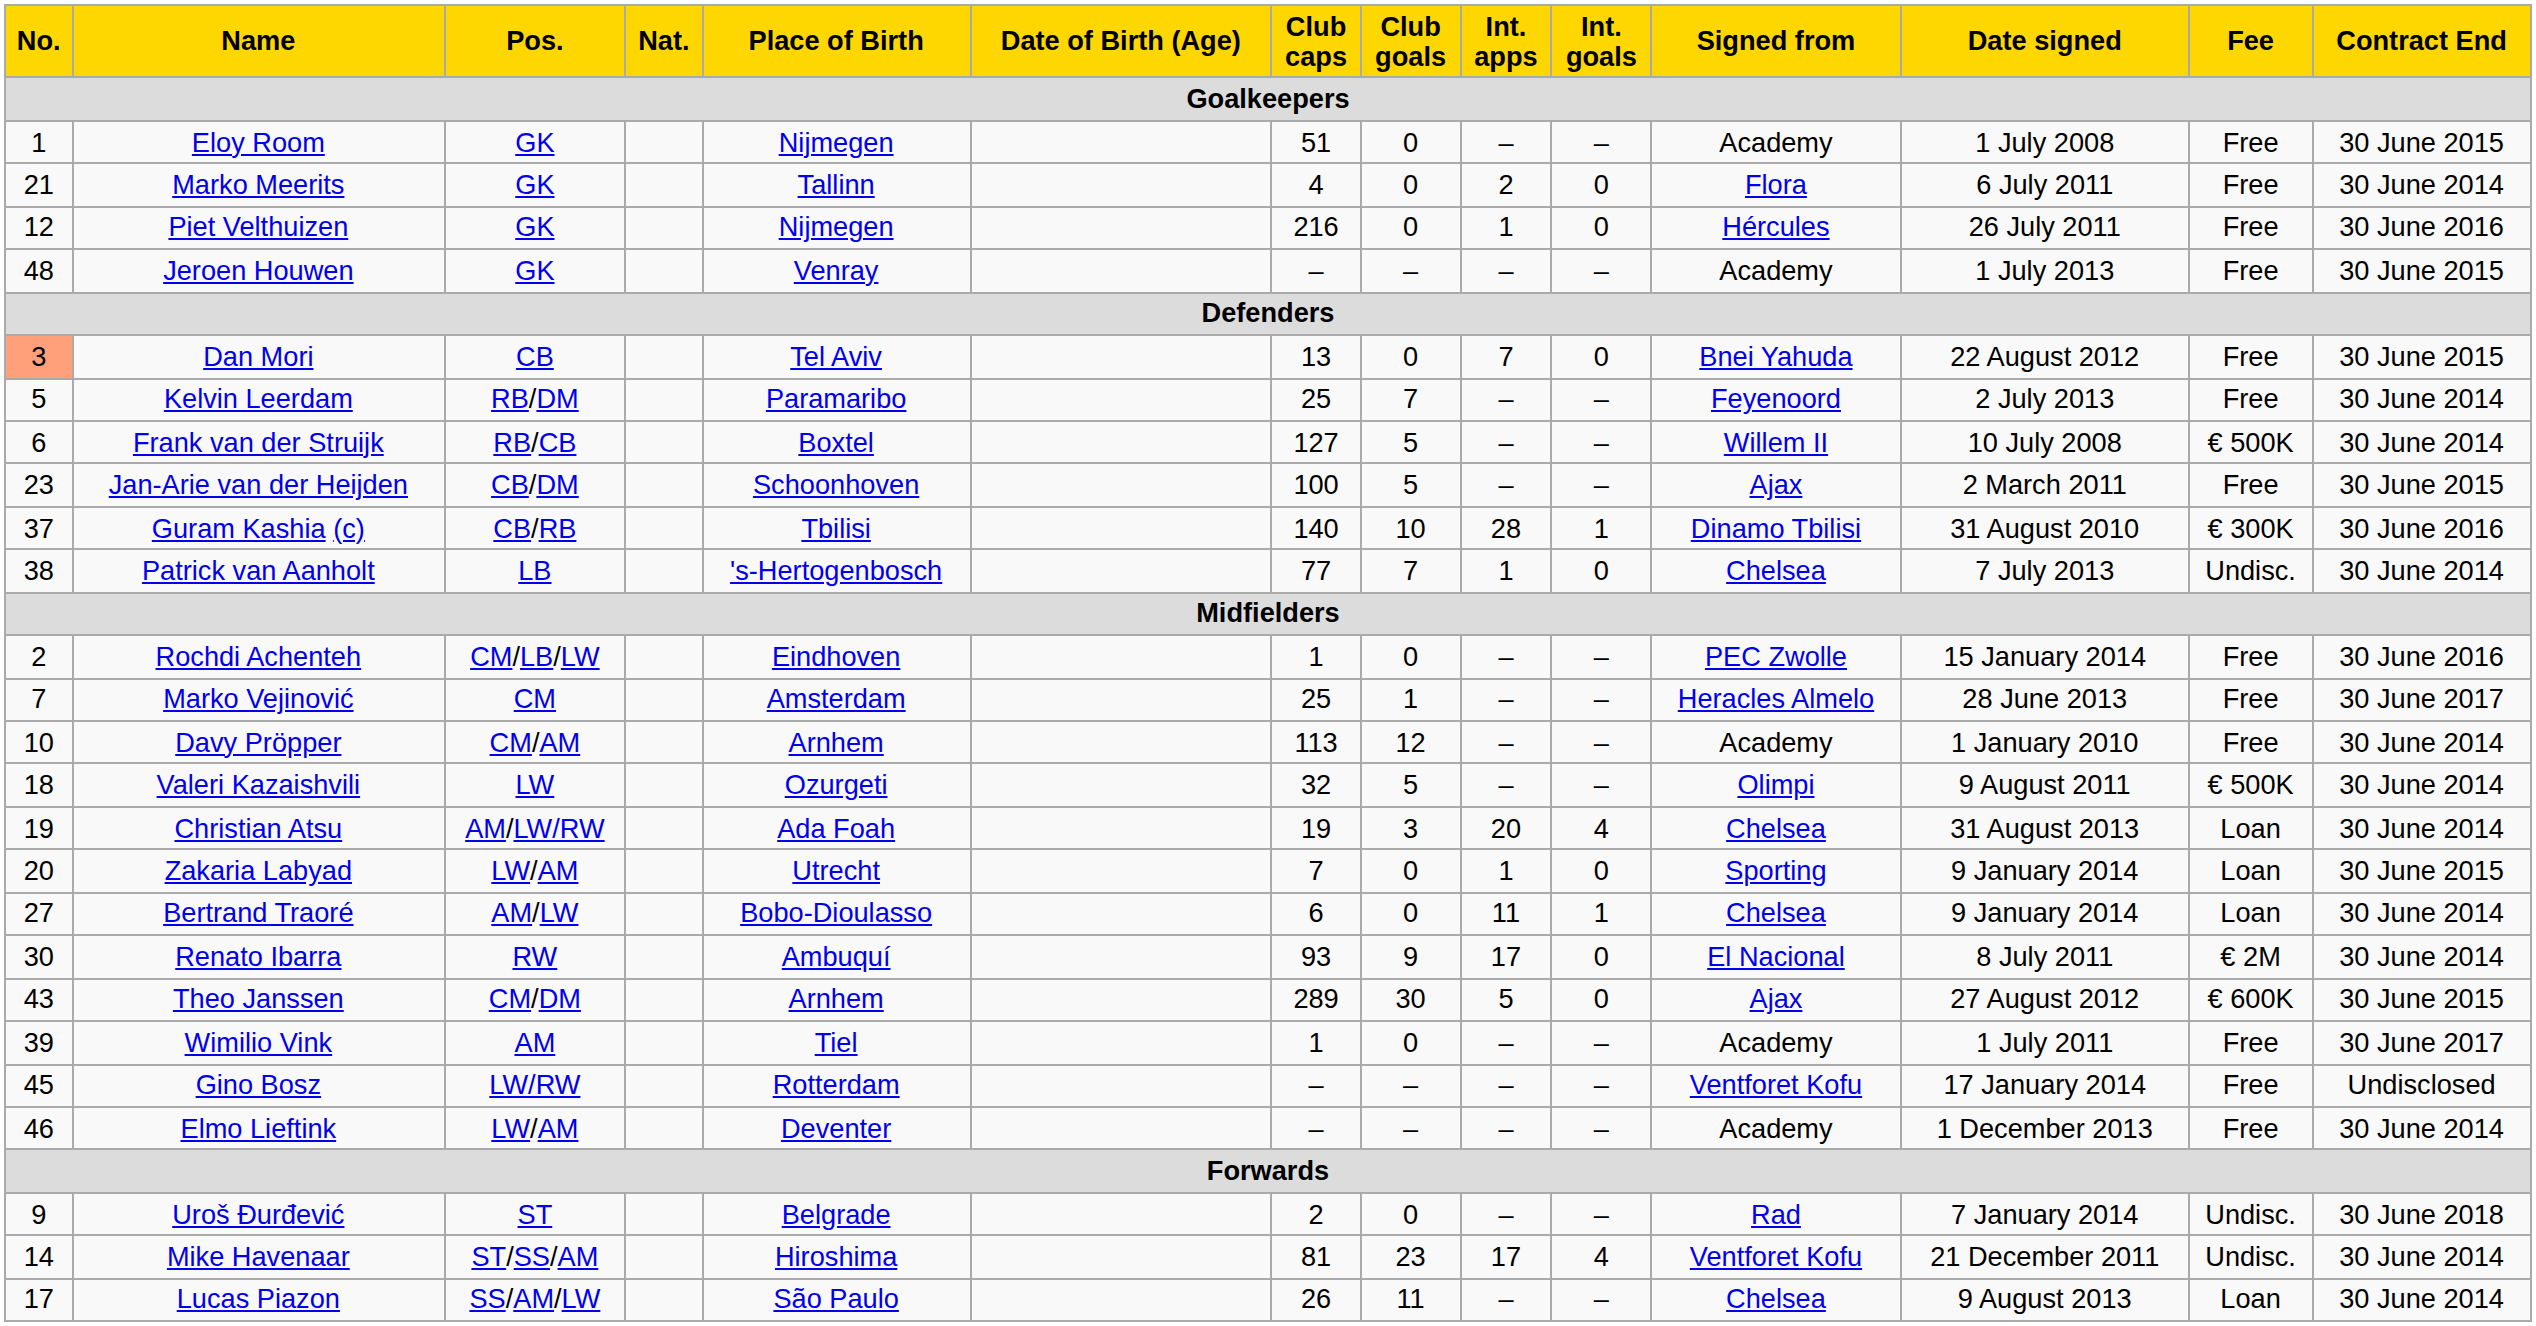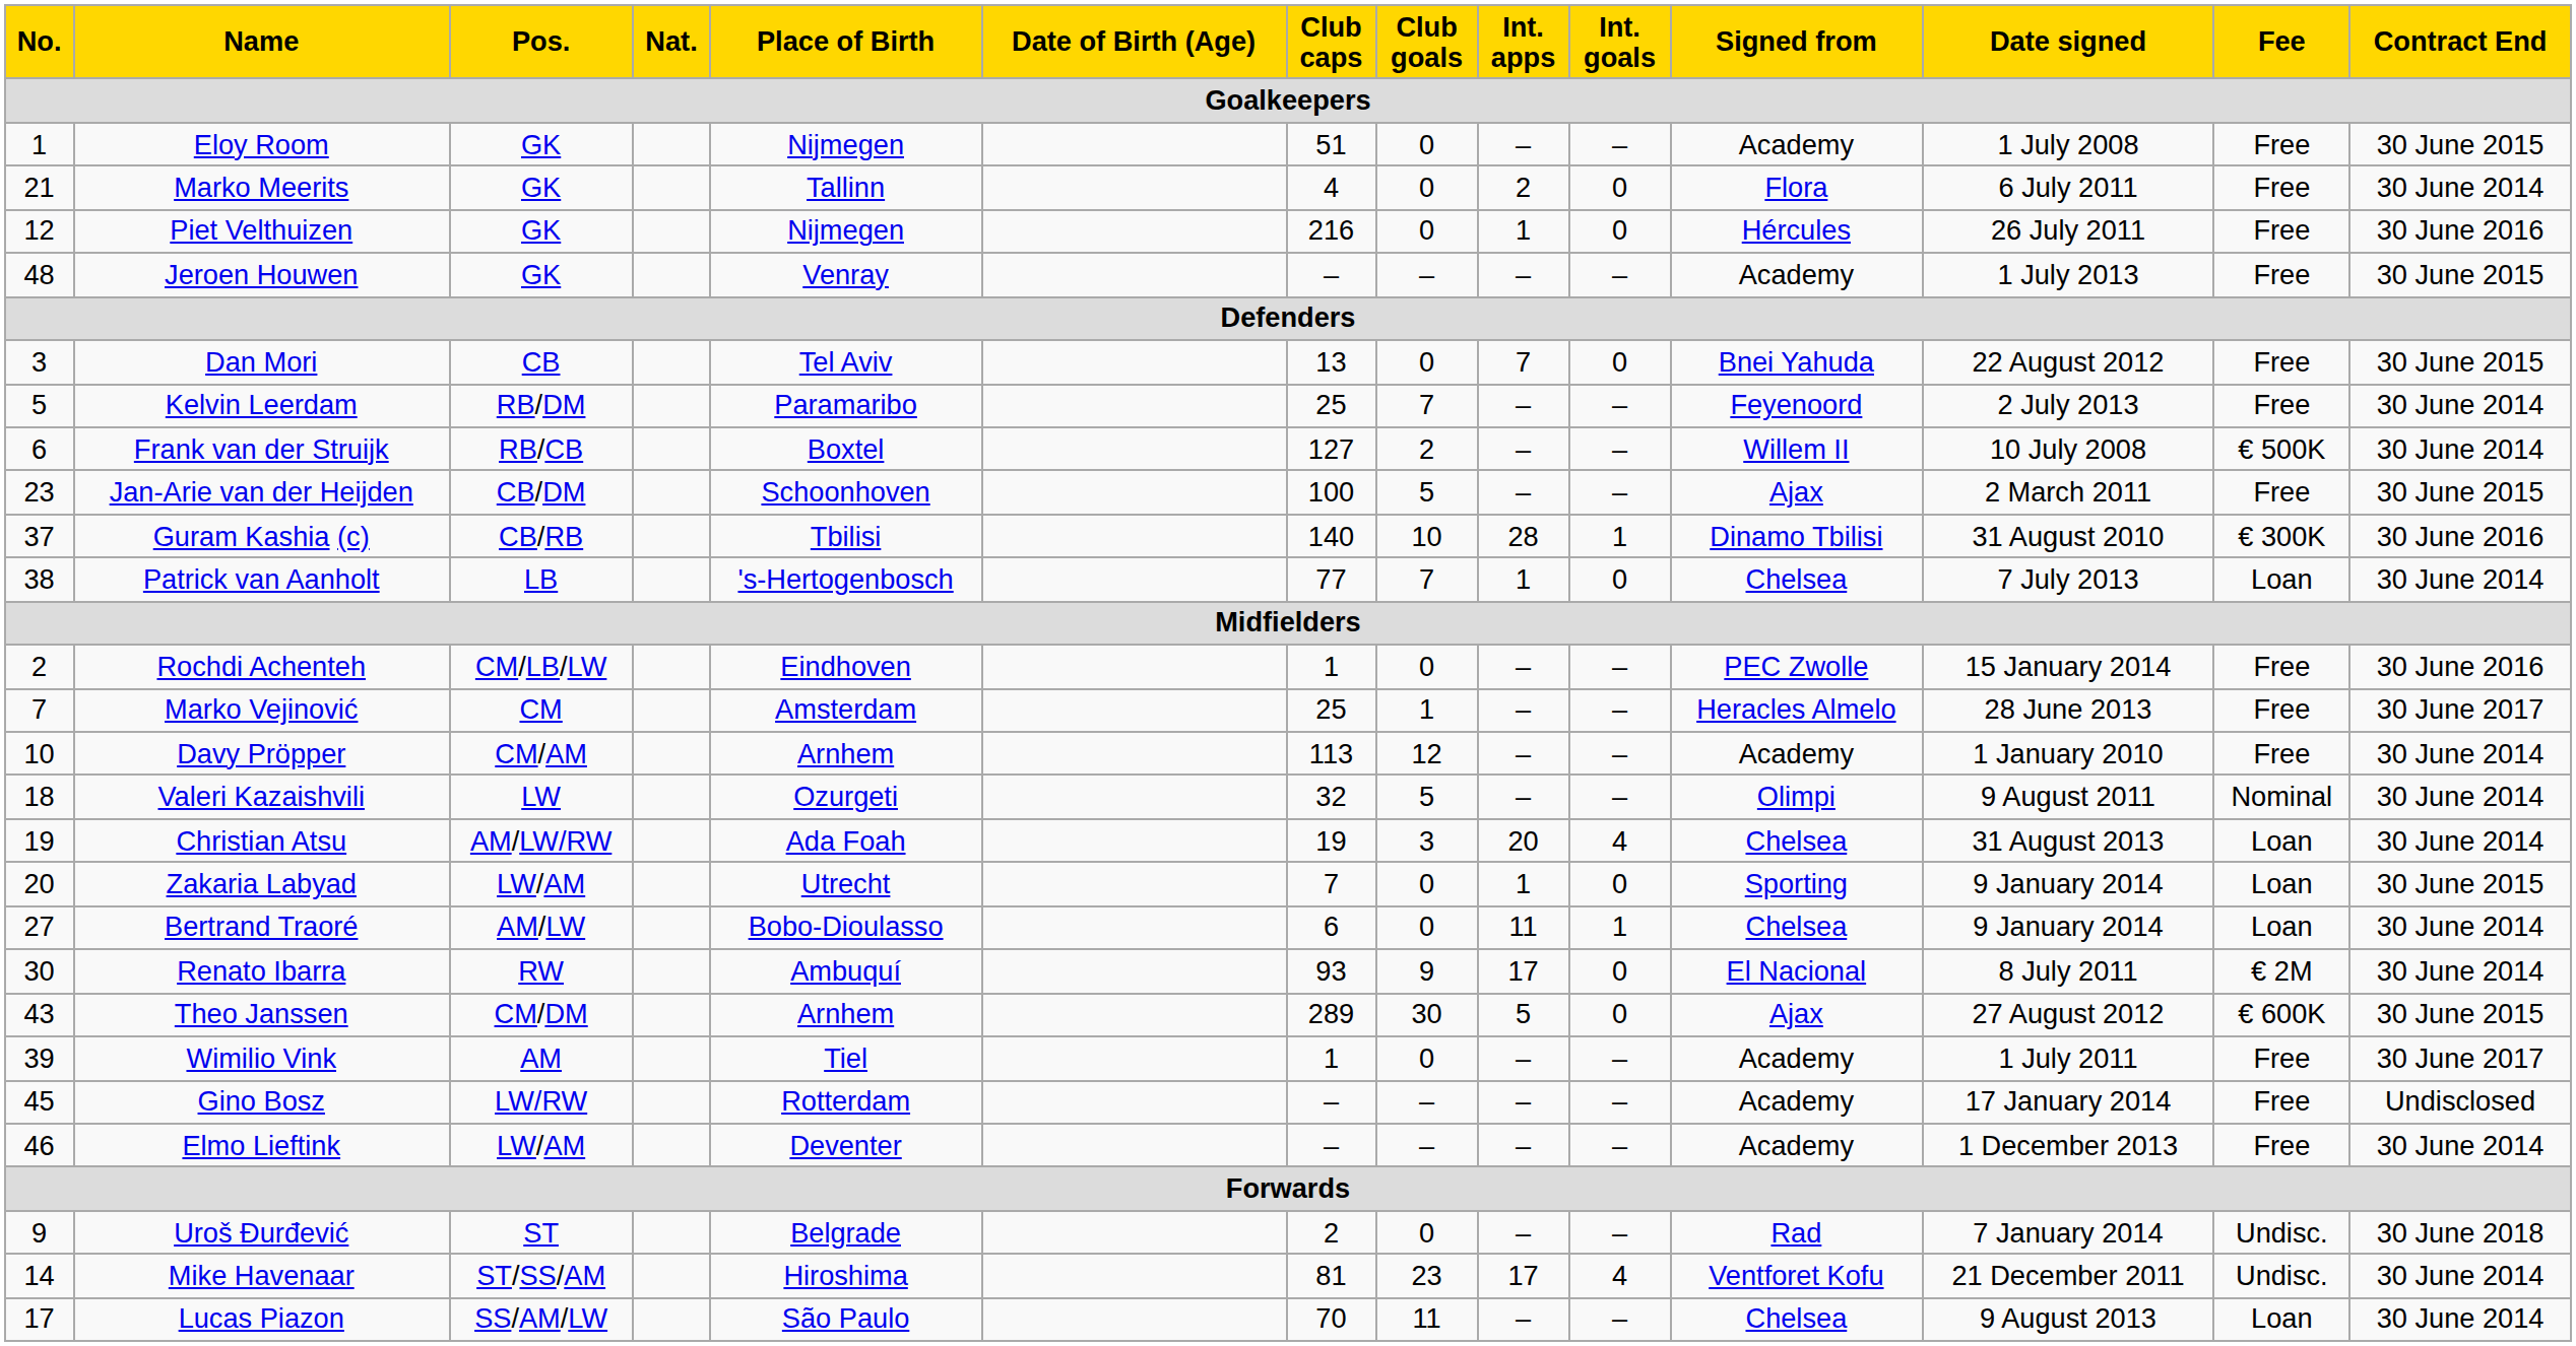 <table class="wikitable" style="text-align:center; font-size:85%; width:100%;">
 <tr>
 <th style="background:#FFD700; color:#000000; text-align:center;">No.</th>
 <th style="background:#FFD700; color:#000000; text-align:center;">Name</th>
 <th style="background:#FFD700; color:#000000; text-align:center;">Pos.</th>
 <th style="background:#FFD700; color:#000000; text-align:center;">Nat.</th>
 <th style="background:#FFD700; color:#000000; text-align:center;">Place of Birth</th>
 <th style="background:#FFD700; color:#000000; text-align:center;">Date of Birth (Age)</th>
 <th style="background:#FFD700; color:#000000; text-align:center;">Club<br>caps</th>
 <th style="background:#FFD700; color:#000000; text-align:center;">Club<br>goals</th>
 <th style="background:#FFD700; color:#000000; text-align:center;">Int.<br>apps</th>
 <th style="background:#FFD700; color:#000000; text-align:center;">Int.<br>goals</th>
 <th style="background:#FFD700; color:#000000; text-align:center;">Signed from</th>
 <th style="background:#FFD700; color:#000000; text-align:center;">Date signed</th>
 <th style="background:#FFD700; color:#000000; text-align:center;">Fee</th>
 <th style="background:#FFD700; color:#000000; text-align:center;">Contract End</th>
 </tr>
 <tr>
 <th colspan="14" style="background:#dcdcdc; text-align:center;">Goalkeepers</th>
 </tr>
 <tr>
 <td>1</td>
 <td><a href='#'>Eloy Room</a></td>
 <td><a href='#'>GK</a></td>
 <td></td>
 <td><a href='#'>Nijmegen</a></td>
 <td></td>
 <td>51</td>
 <td>0</td>
 <td>–</td>
 <td>–</td>
 <td>Academy</td>
 <td>1 July 2008</td>
 <td>Free</td>
 <td>30 June 2015</td>
 </tr>
 <tr>
 <td>21</td>
 <td><a href='#'>Marko Meerits</a></td>
 <td><a href='#'>GK</a></td>
 <td></td>
 <td><a href='#'>Tallinn</a></td>
 <td></td>
 <td>4</td>
 <td>0</td>
 <td>2</td>
 <td>0</td>
 <td><a href='#'>Flora</a> </td>
 <td>6 July 2011</td>
 <td>Free</td>
 <td>30 June 2014</td>
 </tr>
 <tr>
 <td>12</td>
 <td><a href='#'>Piet Velthuizen</a></td>
 <td><a href='#'>GK</a></td>
 <td></td>
 <td><a href='#'>Nijmegen</a></td>
 <td></td>
 <td>216</td>
 <td>0</td>
 <td>1</td>
 <td>0</td>
 <td><a href='#'>Hércules</a> </td>
 <td>26 July 2011</td>
 <td>Free</td>
 <td>30 June 2016</td>
 </tr>
 <tr>
 <td>48</td>
 <td><a href='#'>Jeroen Houwen</a></td>
 <td><a href='#'>GK</a></td>
 <td></td>
 <td><a href='#'>Venray</a></td>
 <td></td>
 <td>–</td>
 <td>–</td>
 <td>–</td>
 <td>–</td>
 <td>Academy</td>
 <td>1 July 2013</td>
 <td>Free</td>
 <td>30 June 2015</td>
 </tr>
 <tr>
 <th colspan="14" style="background:#dcdcdc; text-align:center;">Defenders</th>
 </tr>
 <tr>
-<td style="background: lightsalmon;">3</td>
+<td>3</td>
 <td><a href='#'>Dan Mori</a></td>
 <td><a href='#'>CB</a></td>
 <td></td>
 <td><a href='#'>Tel Aviv</a></td>
 <td></td>
 <td>13</td>
 <td>0</td>
 <td>7</td>
 <td>0</td>
 <td><a href='#'>Bnei Yahuda</a> </td>
 <td>22 August 2012</td>
 <td>Free</td>
 <td>30 June 2015</td>
 </tr>
 <tr>
 <td>5</td>
 <td><a href='#'>Kelvin Leerdam</a></td>
 <td><a href='#'>RB</a>/<a href='#'>DM</a></td>
 <td></td>
 <td><a href='#'>Paramaribo</a> </td>
 <td></td>
 <td>25</td>
 <td>7</td>
 <td>–</td>
 <td>–</td>
 <td><a href='#'>Feyenoord</a></td>
 <td>2 July 2013</td>
 <td>Free</td>
 <td>30 June 2014<br></td>
 </tr>
 <tr>
 <td>6</td>
 <td><a href='#'>Frank van der Struijk</a></td>
 <td><a href='#'>RB</a>/<a href='#'>CB</a></td>
 <td></td>
 <td><a href='#'>Boxtel</a></td>
 <td></td>
 <td>127</td>
-<td>5</td>
+<td>2</td>
 <td>–</td>
 <td>–</td>
 <td><a href='#'>Willem II</a></td>
 <td>10 July 2008</td>
 <td>€ 500K</td>
 <td>30 June 2014</td>
 </tr>
 <tr>
 <td>23</td>
 <td><a href='#'>Jan-Arie van der Heijden</a></td>
 <td><a href='#'>CB</a>/<a href='#'>DM</a></td>
 <td></td>
 <td><a href='#'>Schoonhoven</a></td>
 <td></td>
 <td>100</td>
 <td>5</td>
 <td>–</td>
 <td>–</td>
 <td><a href='#'>Ajax</a></td>
 <td>2 March 2011</td>
 <td>Free</td>
 <td>30 June 2015</td>
 </tr>
 <tr>
 <td>37</td>
 <td><a href='#'>Guram Kashia</a> <a href='#'>(c)</a></td>
 <td><a href='#'>CB</a>/<a href='#'>RB</a></td>
 <td></td>
 <td><a href='#'>Tbilisi</a></td>
 <td></td>
 <td>140</td>
 <td>10</td>
 <td>28</td>
 <td>1</td>
 <td><a href='#'>Dinamo Tbilisi</a> </td>
 <td>31 August 2010</td>
 <td>€ 300K</td>
 <td>30 June 2016</td>
 </tr>
 <tr>
 <td>38</td>
 <td><a href='#'>Patrick van Aanholt</a></td>
 <td><a href='#'>LB</a></td>
 <td></td>
 <td><a href='#'>'s-Hertogenbosch</a></td>
 <td></td>
 <td>77</td>
 <td>7</td>
 <td>1</td>
 <td>0</td>
 <td><a href='#'>Chelsea</a> </td>
 <td>7 July 2013</td>
-<td>Undisc.</td>
+<td>Loan</td>
 <td>30 June 2014</td>
 </tr>
 <tr>
 <th colspan="14" style="background:#dcdcdc; text-align:center;">Midfielders</th>
 </tr>
 <tr>
 <td>2</td>
 <td><a href='#'>Rochdi Achenteh</a></td>
 <td><a href='#'>CM</a>/<a href='#'>LB</a>/<a href='#'>LW</a></td>
 <td></td>
 <td><a href='#'>Eindhoven</a> </td>
 <td></td>
 <td>1</td>
 <td>0</td>
 <td>–</td>
 <td>–</td>
 <td><a href='#'>PEC Zwolle</a></td>
 <td>15 January 2014</td>
 <td>Free</td>
 <td>30 June 2016</td>
 </tr>
 <tr>
 <td>7</td>
 <td><a href='#'>Marko Vejinović</a></td>
 <td><a href='#'>CM</a></td>
 <td></td>
 <td><a href='#'>Amsterdam</a></td>
 <td></td>
 <td>25</td>
 <td>1</td>
 <td>–</td>
 <td>–</td>
 <td><a href='#'>Heracles Almelo</a></td>
 <td>28 June 2013</td>
 <td>Free</td>
 <td>30 June 2017</td>
 </tr>
 <tr>
 <td>10</td>
 <td><a href='#'>Davy Pröpper</a></td>
 <td><a href='#'>CM</a>/<a href='#'>AM</a></td>
 <td></td>
 <td><a href='#'>Arnhem</a></td>
 <td></td>
 <td>113</td>
 <td>12</td>
 <td>–</td>
 <td>–</td>
 <td>Academy</td>
 <td>1 January 2010</td>
 <td>Free</td>
 <td>30 June 2014</td>
 </tr>
 <tr>
 <td>18</td>
 <td><a href='#'>Valeri Kazaishvili</a></td>
 <td><a href='#'>LW</a></td>
 <td></td>
 <td><a href='#'>Ozurgeti</a></td>
 <td></td>
 <td>32</td>
 <td>5</td>
 <td>–</td>
 <td>–</td>
 <td><a href='#'>Olimpi</a> </td>
 <td>9 August 2011</td>
-<td>€ 500K</td>
+<td>Nominal</td>
 <td>30 June 2014</td>
 </tr>
 <tr>
 <td>19</td>
 <td><a href='#'>Christian Atsu</a></td>
 <td><a href='#'>AM</a>/<a href='#'>LW/RW</a></td>
 <td></td>
 <td><a href='#'>Ada Foah</a></td>
 <td></td>
 <td>19</td>
 <td>3</td>
 <td>20</td>
 <td>4</td>
 <td><a href='#'>Chelsea</a> </td>
 <td>31 August 2013</td>
 <td>Loan</td>
 <td>30 June 2014</td>
 </tr>
 <tr>
 <td>20</td>
 <td><a href='#'>Zakaria Labyad</a></td>
 <td><a href='#'>LW</a>/<a href='#'>AM</a></td>
 <td></td>
 <td><a href='#'>Utrecht</a> </td>
 <td></td>
 <td>7</td>
 <td>0</td>
 <td>1</td>
 <td>0</td>
 <td><a href='#'>Sporting</a> </td>
 <td>9 January 2014</td>
 <td>Loan</td>
 <td>30 June 2015</td>
 </tr>
 <tr>
 <td>27</td>
 <td><a href='#'>Bertrand Traoré</a></td>
 <td><a href='#'>AM</a>/<a href='#'>LW</a></td>
 <td></td>
 <td><a href='#'>Bobo-Dioulasso</a></td>
 <td></td>
 <td>6</td>
 <td>0</td>
 <td>11</td>
 <td>1</td>
 <td><a href='#'>Chelsea</a> </td>
 <td>9 January 2014</td>
 <td>Loan</td>
 <td>30 June 2014</td>
 </tr>
 <tr>
 <td>30</td>
 <td><a href='#'>Renato Ibarra</a></td>
 <td><a href='#'>RW</a></td>
 <td></td>
 <td><a href='#'>Ambuquí</a></td>
 <td></td>
 <td>93</td>
 <td>9</td>
 <td>17</td>
 <td>0</td>
 <td><a href='#'>El Nacional</a> </td>
 <td>8 July 2011</td>
 <td>€ 2M</td>
 <td>30 June 2014</td>
 </tr>
 <tr>
 <td>43</td>
 <td><a href='#'>Theo Janssen</a></td>
 <td><a href='#'>CM</a>/<a href='#'>DM</a></td>
 <td></td>
 <td><a href='#'>Arnhem</a></td>
 <td></td>
 <td>289</td>
 <td>30</td>
 <td>5</td>
 <td>0</td>
 <td><a href='#'>Ajax</a></td>
 <td>27 August 2012</td>
 <td>€ 600K</td>
 <td>30 June 2015</td>
 </tr>
 <tr>
 <td>39</td>
 <td><a href='#'>Wimilio Vink</a></td>
 <td><a href='#'>AM</a></td>
 <td></td>
 <td><a href='#'>Tiel</a></td>
 <td></td>
 <td>1</td>
 <td>0</td>
 <td>–</td>
 <td>–</td>
 <td>Academy</td>
 <td>1 July 2011</td>
 <td>Free</td>
 <td>30 June 2017</td>
 </tr>
 <tr>
 <td>45</td>
 <td><a href='#'>Gino Bosz</a></td>
 <td><a href='#'>LW/RW</a></td>
 <td></td>
 <td><a href='#'>Rotterdam</a></td>
 <td></td>
 <td>–</td>
 <td>–</td>
 <td>–</td>
 <td>–</td>
-<td><a href='#'>Ventforet Kofu</a> </td>
+<td>Academy</td>
 <td>17 January 2014</td>
 <td>Free</td>
 <td>Undisclosed</td>
 </tr>
 <tr>
 <td>46</td>
 <td><a href='#'>Elmo Lieftink</a></td>
 <td><a href='#'>LW</a>/<a href='#'>AM</a></td>
 <td></td>
 <td><a href='#'>Deventer</a></td>
 <td></td>
 <td>–</td>
 <td>–</td>
 <td>–</td>
 <td>–</td>
 <td>Academy</td>
 <td>1 December 2013</td>
 <td>Free</td>
 <td>30 June 2014</td>
 </tr>
 <tr>
 <th colspan="14" style="background:#dcdcdc; text-align=center;">Forwards</th>
 </tr>
 <tr>
 <td>9</td>
 <td><a href='#'>Uroš Đurđević</a></td>
 <td><a href='#'>ST</a></td>
 <td></td>
 <td><a href='#'>Belgrade</a></td>
 <td></td>
 <td>2</td>
 <td>0</td>
 <td>–</td>
 <td>–</td>
 <td><a href='#'>Rad</a> </td>
 <td>7 January 2014</td>
 <td>Undisc.</td>
 <td>30 June 2018</td>
 </tr>
 <tr>
 <td>14</td>
 <td><a href='#'>Mike Havenaar</a></td>
 <td><a href='#'>ST</a>/<a href='#'>SS</a>/<a href='#'>AM</a></td>
 <td></td>
 <td><a href='#'>Hiroshima</a></td>
 <td></td>
 <td>81</td>
 <td>23</td>
 <td>17</td>
 <td>4</td>
 <td><a href='#'>Ventforet Kofu</a> </td>
 <td>21 December 2011</td>
 <td>Undisc.</td>
 <td>30 June 2014</td>
 </tr>
 <tr>
 <td>17</td>
 <td><a href='#'>Lucas Piazon</a></td>
 <td><a href='#'>SS</a>/<a href='#'>AM</a>/<a href='#'>LW</a></td>
 <td></td>
 <td><a href='#'>São Paulo</a></td>
 <td></td>
-<td>26</td>
+<td>70</td>
 <td>11</td>
 <td>–</td>
 <td>–</td>
 <td><a href='#'>Chelsea</a> </td>
 <td>9 August 2013</td>
 <td>Loan</td>
 <td>30 June 2014<br></td>
 </tr>
 </table>
